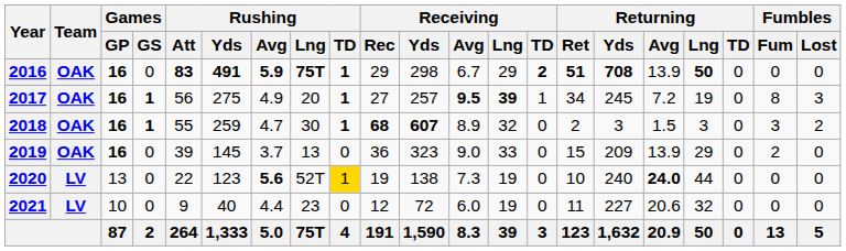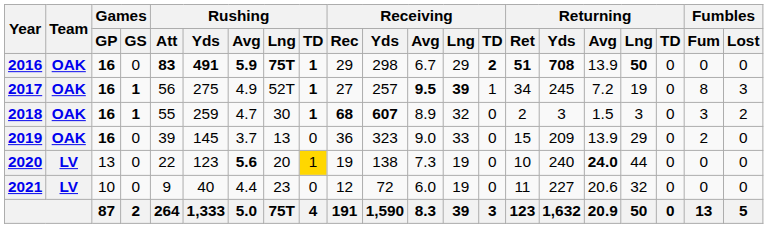 <table class="wikitable" style="text-align: center;">
 <tr>
 <th rowspan="2">Year</th>
 <th rowspan="2">Team</th>
 <th colspan="2">Games</th>
 <th colspan="5">Rushing</th>
 <th colspan="5">Receiving</th>
 <th colspan="5">Returning</th>
 <th colspan="2">Fumbles</th>
 </tr>
 <tr>
 <th>GP</th>
 <th>GS</th>
 <th>Att</th>
 <th>Yds</th>
 <th>Avg</th>
 <th>Lng</th>
 <th>TD</th>
 <th>Rec</th>
 <th>Yds</th>
 <th>Avg</th>
 <th>Lng</th>
 <th>TD</th>
 <th>Ret</th>
 <th>Yds</th>
 <th>Avg</th>
 <th>Lng</th>
 <th>TD</th>
 <th>Fum</th>
 <th>Lost</th>
 </tr>
 <tr>
 <th><a href='#'>2016</a></th>
 <th><a href='#'>OAK</a></th>
 <td><strong>16</strong></td>
 <td>0</td>
 <td><strong>83</strong></td>
 <td><strong>491</strong></td>
 <td><strong>5.9</strong></td>
 <td><strong>75T</strong></td>
 <td><strong>1</strong></td>
 <td>29</td>
 <td>298</td>
 <td>6.7</td>
 <td>29</td>
 <td><strong>2</strong></td>
 <td><strong>51</strong></td>
 <td><strong>708</strong></td>
 <td>13.9</td>
 <td><strong>50</strong></td>
 <td>0</td>
 <td>0</td>
 <td>0</td>
 </tr>
 <tr>
 <th><a href='#'>2017</a></th>
 <th><a href='#'>OAK</a></th>
 <td><strong>16</strong></td>
 <td><strong>1</strong></td>
 <td>56</td>
 <td>275</td>
 <td>4.9</td>
-<td>20</td>
+<td>52T</td>
 <td><strong>1</strong></td>
 <td>27</td>
 <td>257</td>
 <td><strong>9.5</strong></td>
 <td><strong>39</strong></td>
 <td>1</td>
 <td>34</td>
 <td>245</td>
 <td>7.2</td>
 <td>19</td>
 <td>0</td>
 <td>8</td>
 <td>3</td>
 </tr>
 <tr>
 <th><a href='#'>2018</a></th>
 <th><a href='#'>OAK</a></th>
 <td><strong>16</strong></td>
 <td><strong>1</strong></td>
 <td>55</td>
 <td>259</td>
 <td>4.7</td>
 <td>30</td>
 <td><strong>1</strong></td>
 <td><strong>68</strong></td>
 <td><strong>607</strong></td>
 <td>8.9</td>
 <td>32</td>
 <td>0</td>
 <td>2</td>
 <td>3</td>
 <td>1.5</td>
 <td>3</td>
 <td>0</td>
 <td>3</td>
 <td>2</td>
 </tr>
 <tr>
 <th><a href='#'>2019</a></th>
 <th><a href='#'>OAK</a></th>
 <td><strong>16</strong></td>
 <td>0</td>
 <td>39</td>
 <td>145</td>
 <td>3.7</td>
 <td>13</td>
 <td>0</td>
 <td>36</td>
 <td>323</td>
 <td>9.0</td>
 <td>33</td>
 <td>0</td>
 <td>15</td>
 <td>209</td>
 <td>13.9</td>
 <td>29</td>
 <td>0</td>
 <td>2</td>
 <td>0</td>
 </tr>
 <tr>
 <th><a href='#'>2020</a></th>
 <th><a href='#'>LV</a></th>
 <td>13</td>
 <td>0</td>
 <td>22</td>
 <td>123</td>
 <td><strong>5.6</strong></td>
-<td>52T</td>
+<td>20</td>
 <td style="background: gold;">1</td>
 <td>19</td>
 <td>138</td>
 <td>7.3</td>
 <td>19</td>
 <td>0</td>
 <td>10</td>
 <td>240</td>
 <td><strong>24.0</strong></td>
 <td>44</td>
 <td>0</td>
 <td>0</td>
 <td>0</td>
 </tr>
 <tr>
 <th><a href='#'>2021</a></th>
 <th><a href='#'>LV</a></th>
 <td>10</td>
 <td>0</td>
 <td>9</td>
 <td>40</td>
 <td>4.4</td>
 <td>23</td>
 <td>0</td>
 <td>12</td>
 <td>72</td>
 <td>6.0</td>
 <td>19</td>
 <td>0</td>
 <td>11</td>
 <td>227</td>
 <td>20.6</td>
 <td>32</td>
 <td>0</td>
 <td>0</td>
 <td>0</td>
 </tr>
 <tr>
 <th colspan="2"></th>
 <th>87</th>
 <th>2</th>
 <th>264</th>
 <th>1,333</th>
 <th>5.0</th>
 <th>75T</th>
 <th>4</th>
 <th>191</th>
 <th>1,590</th>
 <th>8.3</th>
 <th>39</th>
 <th>3</th>
 <th>123</th>
 <th>1,632</th>
 <th>20.9</th>
 <th>50</th>
 <th>0</th>
 <th>13</th>
 <th>5</th>
 </tr>
 </table>
